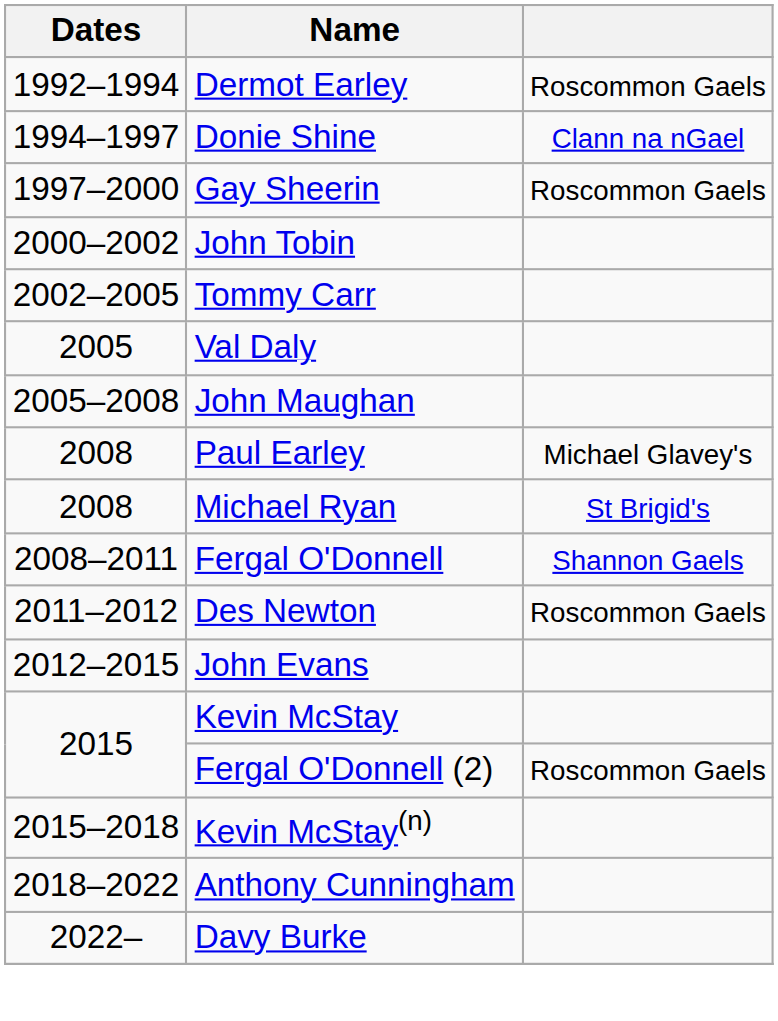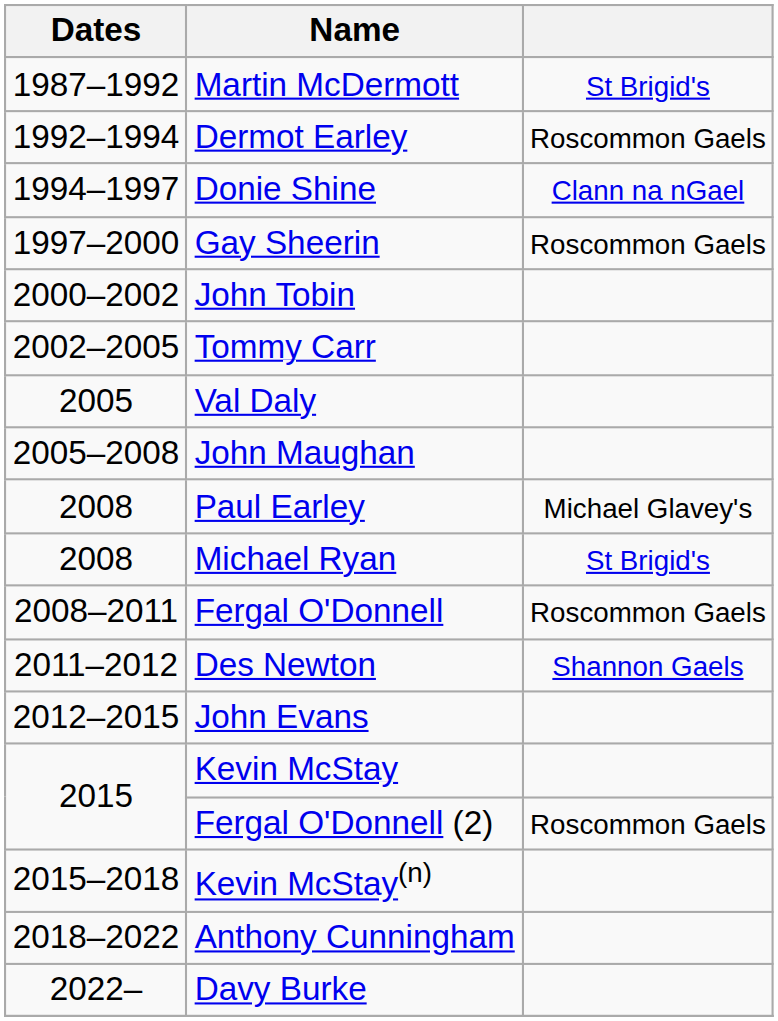 <table class="wikitable sortable" style="text-align: center;">
 <tr>
 <th>Dates</th>
 <th>Name</th>
 <th></th>
+</tr>
+<tr>
+<td>1987–1992</td>
+<td style="text-align: left;"><a href='#'>Martin McDermott</a></td>
+<td><small><a href='#'>St Brigid's</a></small></td>
 </tr>
 <tr>
 <td>1992–1994</td>
 <td style="text-align: left;"><a href='#'>Dermot Earley</a></td>
 <td><small>Roscommon Gaels</small></td>
 </tr>
 <tr>
 <td>1994–1997</td>
 <td style="text-align: left;"><a href='#'>Donie Shine</a></td>
 <td><small><a href='#'>Clann na nGael</a></small></td>
 </tr>
 <tr>
 <td>1997–2000</td>
 <td style="text-align: left;"><a href='#'>Gay Sheerin</a></td>
 <td><small>Roscommon Gaels</small></td>
 </tr>
 <tr>
 <td>2000–2002</td>
 <td style="text-align: left;"><a href='#'>John Tobin</a></td>
 <td><small></small></td>
 </tr>
 <tr>
 <td>2002–2005</td>
 <td style="text-align: left;"><a href='#'>Tommy Carr</a></td>
 <td><small></small></td>
 </tr>
 <tr>
 <td>2005</td>
 <td style="text-align: left;"><a href='#'>Val Daly</a></td>
 <td><small></small></td>
 </tr>
 <tr>
 <td>2005–2008</td>
 <td style="text-align: left;"><a href='#'>John Maughan</a></td>
 <td><small></small></td>
 </tr>
 <tr>
 <td>2008</td>
 <td style="text-align: left;"><a href='#'>Paul Earley</a></td>
 <td><small>Michael Glavey's</small></td>
 </tr>
 <tr>
 <td>2008</td>
 <td style="text-align: left;"><a href='#'>Michael Ryan</a></td>
 <td><small><a href='#'>St Brigid's</a></small></td>
 </tr>
 <tr>
 <td>2008–2011</td>
 <td style="text-align: left;"><a href='#'>Fergal O'Donnell</a></td>
-<td><small><a href='#'>Shannon Gaels</a></small></td>
+<td><small>Roscommon Gaels</small></td>
 </tr>
 <tr>
 <td>2011–2012</td>
 <td style="text-align: left;"><a href='#'>Des Newton</a></td>
-<td><small>Roscommon Gaels</small></td>
+<td><small><a href='#'>Shannon Gaels</a></small></td>
 </tr>
 <tr>
 <td>2012–2015</td>
 <td style="text-align: left;"><a href='#'>John Evans</a></td>
 <td><small></small></td>
 </tr>
 <tr>
 <td rowspan= "2">2015</td>
 <td style="text-align: left;"><a href='#'>Kevin McStay</a></td>
 <td><small></small></td>
 </tr>
 <tr>
 <td style="text-align: left;"><a href='#'>Fergal O'Donnell</a> (2)</td>
 <td><small>Roscommon Gaels</small></td>
 </tr>
 <tr>
 <td>2015–2018</td>
 <td style="text-align: left;"><a href='#'>Kevin McStay</a><sup>(n)</sup></td>
 <td><small></small></td>
 </tr>
 <tr>
 <td>2018–2022</td>
 <td style="text-align: left;"><a href='#'>Anthony Cunningham</a></td>
 <td><small></small></td>
 </tr>
 <tr>
 <td>2022–</td>
 <td style="text-align: left;"><a href='#'>Davy Burke</a></td>
 <td><small></small></td>
 </tr>
 <tr>
 </tr>
 </table>
